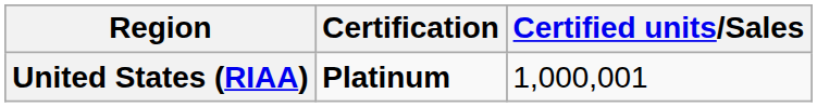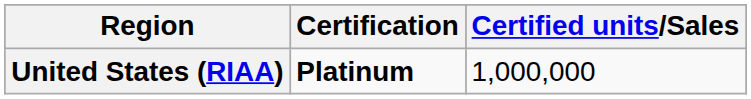 <table class="wikitable sortable plainrowheaders">
 <tr>
 <th scope="col">Region</th>
 <th scope="col">Certification</th>
 <th scope="col"><a href='#'>Certified units</a>/Sales</th>
 </tr>
 <tr>
 <th scope="row">United States (<a href='#'>RIAA</a>)</th>
 <td><strong>Platinum</strong></td>
-<td>1,000,001</td>
+<td>1,000,000</td>
 </tr>
 </table>
